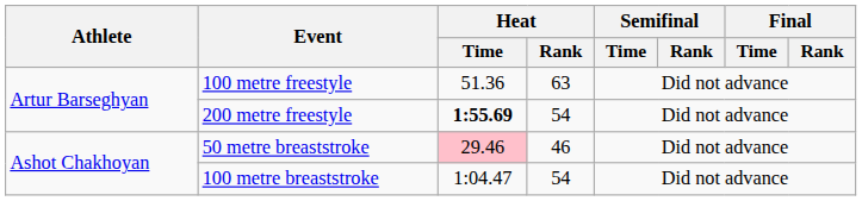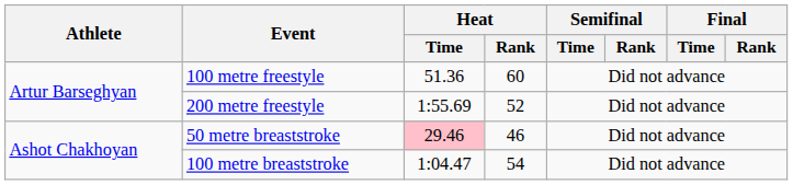 <table class="wikitable" style="text-align:center; font-size:90%; width:50%;">
 <tr>
 <th rowspan="2">Athlete</th>
 <th rowspan="2">Event</th>
 <th colspan="2">Heat</th>
 <th colspan="2">Semifinal</th>
 <th colspan="2">Final</th>
 </tr>
 <tr style="font-size:95%">
 <th>Time</th>
 <th>Rank</th>
 <th>Time</th>
 <th>Rank</th>
 <th>Time</th>
 <th>Rank</th>
 </tr>
 <tr>
 <td align=left rowspan=2><a href='#'>Artur Barseghyan</a></td>
 <td align=left><a href='#'>100 metre freestyle</a></td>
 <td>51.36</td>
-<td>63</td>
+<td>60</td>
 <td colspan=4>Did not advance</td>
 </tr>
 <tr>
 <td align=left><a href='#'>200 metre freestyle</a></td>
-<td><strong>1:55.69</strong></td>
-<td>54</td>
+<td>1:55.69</td>
+<td>52</td>
 <td colspan=4>Did not advance</td>
 </tr>
 <tr>
 <td align=left rowspan=2><a href='#'>Ashot Chakhoyan</a></td>
 <td align=left><a href='#'>50 metre breaststroke</a></td>
 <td style="background: pink;">29.46</td>
 <td>46</td>
 <td colspan=4>Did not advance</td>
 </tr>
 <tr>
 <td align=left><a href='#'>100 metre breaststroke</a></td>
 <td>1:04.47</td>
 <td>54</td>
 <td colspan=4>Did not advance</td>
 </tr>
 </table>
